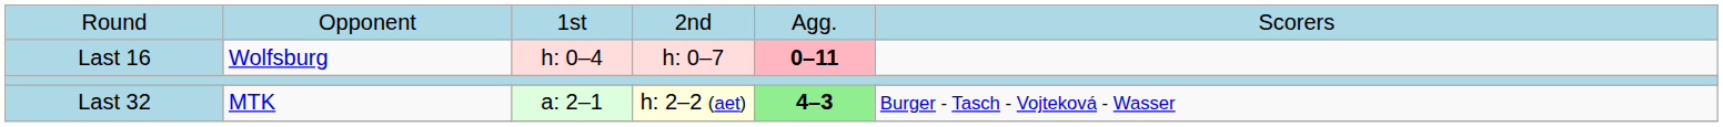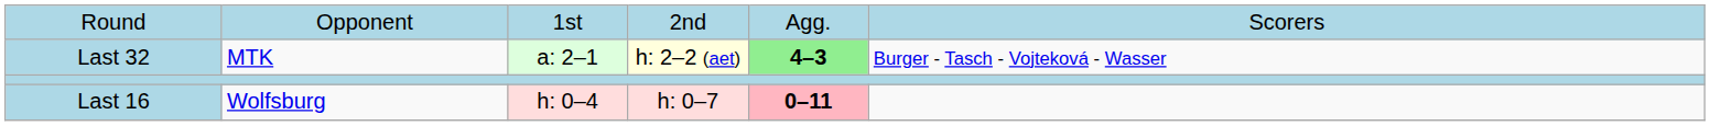 <table class="wikitable" style="text-align:center">
 <tr bgcolor=lightblue>
 <td width=150px>Round</td>
 <td width=200px>Opponent</td>
 <td width=80px>1st</td>
 <td width=80px>2nd</td>
 <td width=80px>Agg.</td>
 <td width=600px>Scorers</td>
 </tr>
 <tr>
+<td bgcolor=lightblue>Last 32</td>
+<td align=left> <a href='#'>MTK</a></td>
+<td bgcolor="#ddffdd">a: 2–1</td>
+<td bgcolor="#ffffdd">h: 2–2 <small>(<a href='#'>aet</a>)</small></td>
+<td bgcolor=lightgreen><strong>4–3</strong></td>
+<td align=left><small><a href='#'>Burger</a> - <a href='#'>Tasch</a> - <a href='#'>Vojteková</a> - <a href='#'>Wasser</a></small></td>
+</tr>
+<tr bgcolor=lightblue>
+<td colspan=6></td>
+</tr>
+<tr>
 <td bgcolor=lightblue>Last 16</td>
 <td align=left> <a href='#'>Wolfsburg</a></td>
 <td bgcolor="#ffdddd">h: 0–4</td>
 <td bgcolor="#ffdddd">h: 0–7</td>
 <td bgcolor=lightpink><strong>0–11</strong></td>
 <td align=left></td>
 </tr>
-<tr bgcolor=lightblue>
-<td colspan=6></td>
-</tr>
-<tr>
-<td bgcolor=lightblue>Last 32</td>
-<td align=left> <a href='#'>MTK</a></td>
-<td bgcolor="#ddffdd">a: 2–1</td>
-<td bgcolor="#ffffdd">h: 2–2 <small>(<a href='#'>aet</a>)</small></td>
-<td bgcolor=lightgreen><strong>4–3</strong></td>
-<td align=left><small><a href='#'>Burger</a> - <a href='#'>Tasch</a> - <a href='#'>Vojteková</a> - <a href='#'>Wasser</a></small></td>
-</tr>
 <tr>
 </tr>
 </table>
